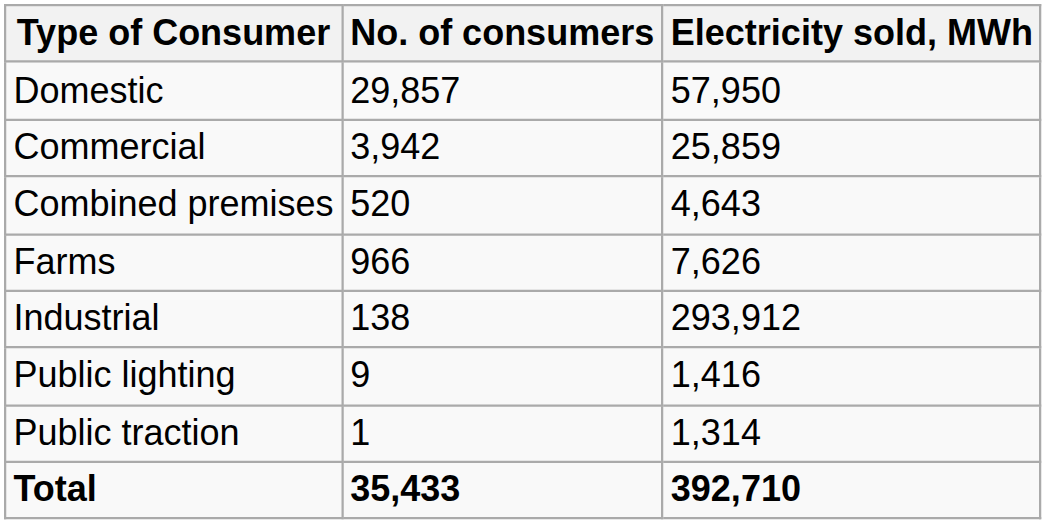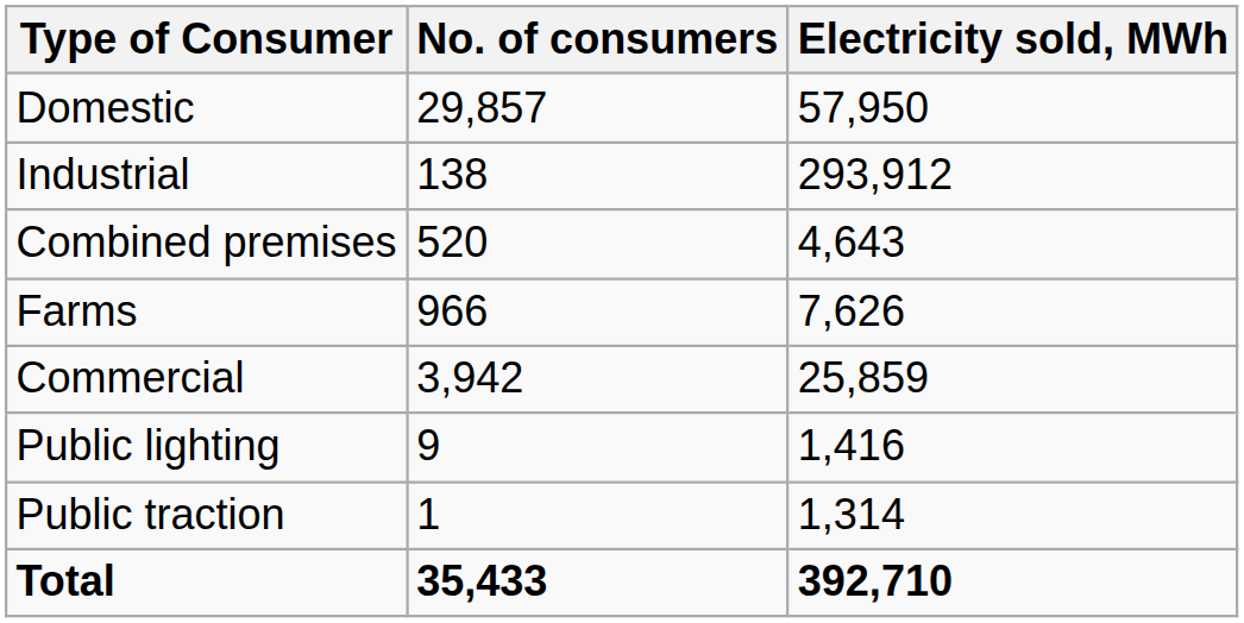 <table class="wikitable">
 <tr>
 <th>Type of Consumer</th>
 <th>No. of consumers</th>
 <th>Electricity sold, MWh</th>
 </tr>
 <tr>
 <td>Domestic</td>
 <td>29,857</td>
 <td>57,950</td>
 </tr>
 <tr>
-<td>Commercial</td>
-<td>3,942</td>
-<td>25,859</td>
+<td>Industrial</td>
+<td>138</td>
+<td>293,912</td>
 </tr>
 <tr>
 <td>Combined premises</td>
 <td>520</td>
 <td>4,643</td>
 </tr>
 <tr>
 <td>Farms</td>
 <td>966</td>
 <td>7,626</td>
 </tr>
 <tr>
-<td>Industrial</td>
-<td>138</td>
-<td>293,912</td>
+<td>Commercial</td>
+<td>3,942</td>
+<td>25,859</td>
 </tr>
 <tr>
 <td>Public lighting</td>
 <td>9</td>
 <td>1,416</td>
 </tr>
 <tr>
 <td>Public traction</td>
 <td>1</td>
 <td>1,314</td>
 </tr>
 <tr>
 <td><strong>Total</strong></td>
 <td><strong>35,433</strong></td>
 <td><strong>392,710</strong></td>
 </tr>
 </table>
